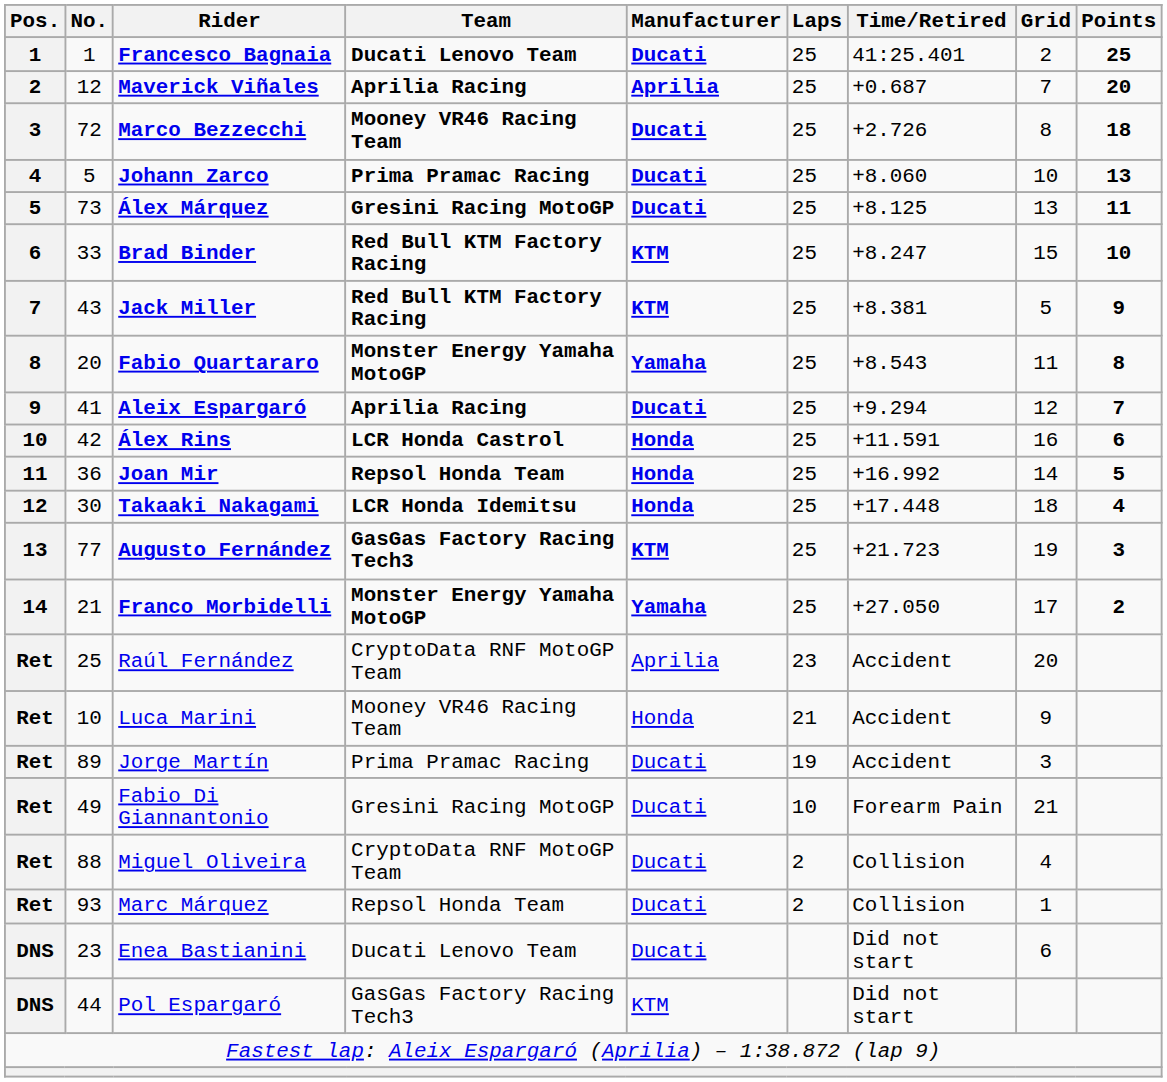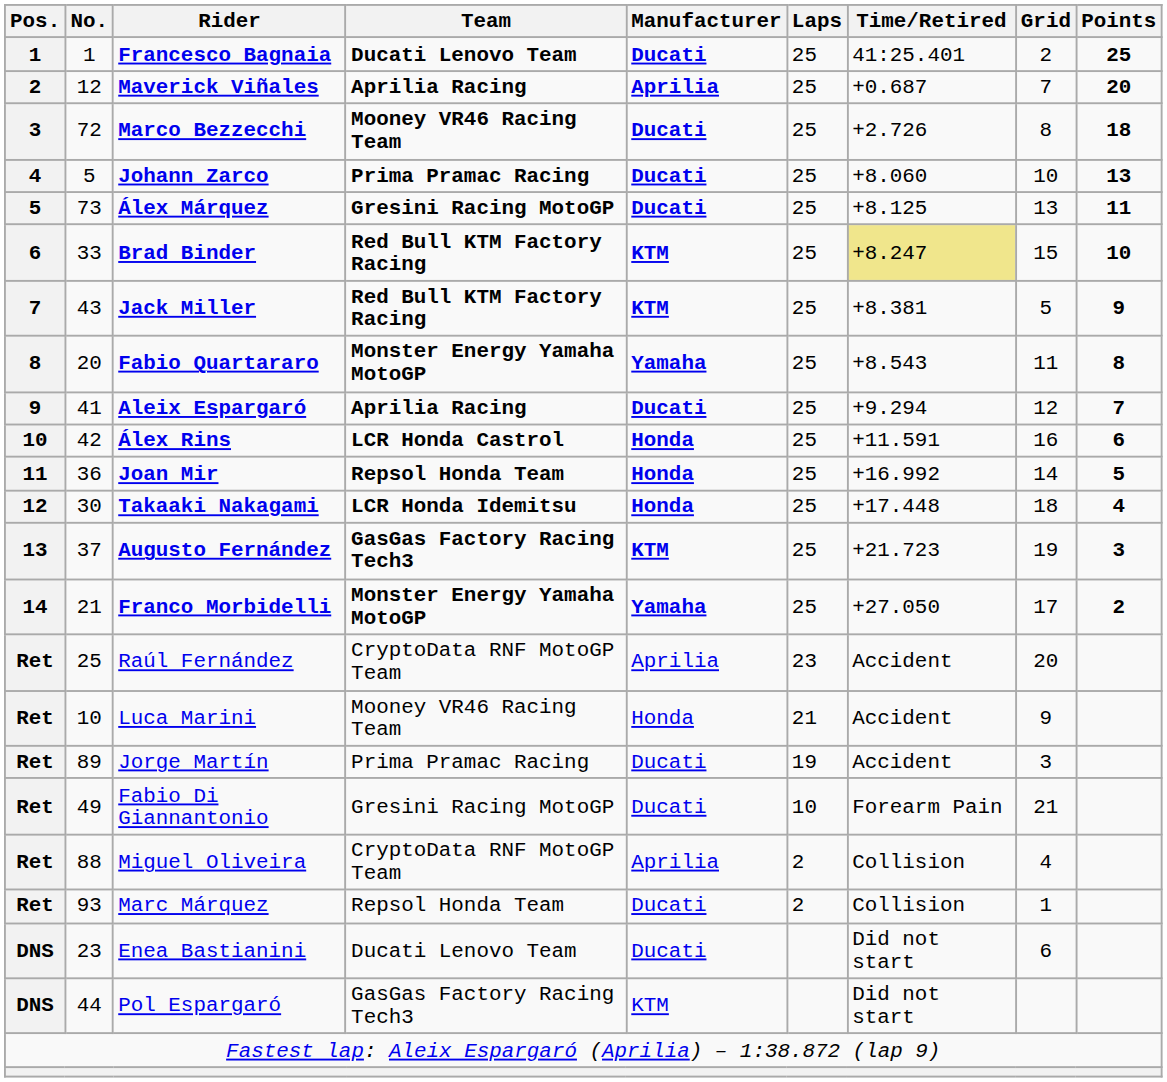 <table class="wikitable" style="font-size: 85%;">
 <tr>
 <th>Pos.</th>
 <th>No.</th>
 <th>Rider</th>
 <th>Team</th>
 <th>Manufacturer</th>
 <th>Laps</th>
 <th>Time/Retired</th>
 <th>Grid</th>
 <th>Points</th>
 </tr>
 <tr>
 <th scope="row">1</th>
 <td align="center">1</td>
 <td> <strong><a href='#'>Francesco Bagnaia</a></strong></td>
 <td><strong>Ducati Lenovo Team</strong></td>
 <td><strong><a href='#'>Ducati</a></strong></td>
 <td>25</td>
 <td>41:25.401</td>
 <td align="center">2</td>
 <td align="center"><strong>25</strong></td>
 </tr>
 <tr>
 <th scope="row">2</th>
 <td align="center">12</td>
 <td> <strong><a href='#'>Maverick Viñales</a></strong></td>
 <td><strong>Aprilia Racing</strong></td>
 <td><strong><a href='#'>Aprilia</a></strong></td>
 <td>25</td>
 <td>+0.687</td>
 <td align="center">7</td>
 <td align="center"><strong>20</strong></td>
 </tr>
 <tr>
 <th scope="row">3</th>
 <td align="center">72</td>
 <td> <strong><a href='#'>Marco Bezzecchi</a></strong></td>
 <td><strong>Mooney VR46 Racing Team</strong></td>
 <td><strong><a href='#'>Ducati</a></strong></td>
 <td>25</td>
 <td>+2.726</td>
 <td align="center">8</td>
 <td align="center"><strong>18</strong></td>
 </tr>
 <tr>
 <th scope="row">4</th>
 <td align="center">5</td>
 <td> <strong><a href='#'>Johann Zarco</a></strong></td>
 <td><strong>Prima Pramac Racing</strong></td>
 <td><strong><a href='#'>Ducati</a></strong></td>
 <td>25</td>
 <td>+8.060</td>
 <td align="center">10</td>
 <td align="center"><strong>13</strong></td>
 </tr>
 <tr>
 <th scope="row">5</th>
 <td align="center">73</td>
 <td> <strong><a href='#'>Álex Márquez</a></strong></td>
 <td><strong>Gresini Racing MotoGP</strong></td>
 <td><strong><a href='#'>Ducati</a></strong></td>
 <td>25</td>
 <td>+8.125</td>
 <td align="center">13</td>
 <td align="center"><strong>11</strong></td>
 </tr>
 <tr>
 <th scope="row">6</th>
 <td align="center">33</td>
 <td> <strong><a href='#'>Brad Binder</a></strong></td>
 <td><strong>Red Bull KTM Factory Racing</strong></td>
 <td><strong><a href='#'>KTM</a></strong></td>
 <td>25</td>
-<td>+8.247</td>
+<td style="background: khaki;">+8.247</td>
 <td align="center">15</td>
 <td align="center"><strong>10</strong></td>
 </tr>
 <tr>
 <th scope="row">7</th>
 <td align="center">43</td>
 <td> <strong><a href='#'>Jack Miller</a></strong></td>
 <td><strong>Red Bull KTM Factory Racing</strong></td>
 <td><strong><a href='#'>KTM</a></strong></td>
 <td>25</td>
 <td>+8.381</td>
 <td align="center">5</td>
 <td align="center"><strong>9</strong></td>
 </tr>
 <tr>
 <th scope="row">8</th>
 <td align="center">20</td>
 <td> <strong><a href='#'>Fabio Quartararo</a></strong></td>
 <td><strong>Monster Energy Yamaha MotoGP</strong></td>
 <td><strong><a href='#'>Yamaha</a></strong></td>
 <td>25</td>
 <td>+8.543</td>
 <td align="center">11</td>
 <td align="center"><strong>8</strong></td>
 </tr>
 <tr>
 <th scope="row">9</th>
 <td align="center">41</td>
 <td> <strong><a href='#'>Aleix Espargaró</a></strong></td>
 <td><strong>Aprilia Racing</strong></td>
 <td><strong><a href='#'>Ducati</a></strong></td>
 <td>25</td>
 <td>+9.294</td>
 <td align="center">12</td>
 <td align="center"><strong>7</strong></td>
 </tr>
 <tr>
 <th scope="row">10</th>
 <td align="center">42</td>
 <td> <strong><a href='#'>Álex Rins</a></strong></td>
 <td><strong>LCR Honda Castrol</strong></td>
 <td><strong><a href='#'>Honda</a></strong></td>
 <td>25</td>
 <td>+11.591</td>
 <td align="center">16</td>
 <td align="center"><strong>6</strong></td>
 </tr>
 <tr>
 <th scope="row">11</th>
 <td align="center">36</td>
 <td> <strong><a href='#'>Joan Mir</a></strong></td>
 <td><strong>Repsol Honda Team</strong></td>
 <td><strong><a href='#'>Honda</a></strong></td>
 <td>25</td>
 <td>+16.992</td>
 <td align="center">14</td>
 <td align="center"><strong>5</strong></td>
 </tr>
 <tr>
 <th scope="row">12</th>
 <td align="center">30</td>
 <td> <strong><a href='#'>Takaaki Nakagami</a></strong></td>
 <td><strong>LCR Honda Idemitsu</strong></td>
 <td><strong><a href='#'>Honda</a></strong></td>
 <td>25</td>
 <td>+17.448</td>
 <td align="center">18</td>
 <td align="center"><strong>4</strong></td>
 </tr>
 <tr>
 <th scope="row">13</th>
-<td align="center">77</td>
+<td align="center">37</td>
 <td> <strong><a href='#'>Augusto Fernández</a></strong></td>
 <td><strong>GasGas Factory Racing Tech3</strong></td>
 <td><strong><a href='#'>KTM</a></strong></td>
 <td>25</td>
 <td>+21.723</td>
 <td align="center">19</td>
 <td align="center"><strong>3</strong></td>
 </tr>
 <tr>
 <th scope="row">14</th>
 <td align="center">21</td>
 <td> <strong><a href='#'>Franco Morbidelli</a></strong></td>
 <td><strong>Monster Energy Yamaha MotoGP</strong></td>
 <td><strong><a href='#'>Yamaha</a></strong></td>
 <td>25</td>
 <td>+27.050</td>
 <td align="center">17</td>
 <td align="center"><strong>2</strong></td>
 </tr>
 <tr>
 <th scope="row">Ret</th>
 <td align="center">25</td>
 <td> <a href='#'>Raúl Fernández</a></td>
 <td>CryptoData RNF MotoGP Team</td>
 <td><a href='#'>Aprilia</a></td>
 <td>23</td>
 <td>Accident</td>
 <td align="center">20</td>
 <td align="center"></td>
 </tr>
 <tr>
 <th scope="row">Ret</th>
 <td align="center">10</td>
 <td> <a href='#'>Luca Marini</a></td>
 <td>Mooney VR46 Racing Team</td>
 <td><a href='#'>Honda</a></td>
 <td>21</td>
 <td>Accident</td>
 <td align="center">9</td>
 <td></td>
 </tr>
 <tr>
 <th scope="row">Ret</th>
 <td align="center">89</td>
 <td> <a href='#'>Jorge Martín</a></td>
 <td>Prima Pramac Racing</td>
 <td><a href='#'>Ducati</a></td>
 <td>19</td>
 <td>Accident</td>
 <td align="center">3</td>
 <td align="center"></td>
 </tr>
 <tr>
 <th scope="row">Ret</th>
 <td align="center">49</td>
 <td> <a href='#'>Fabio Di Giannantonio</a></td>
 <td>Gresini Racing MotoGP</td>
 <td><a href='#'>Ducati</a></td>
 <td>10</td>
 <td>Forearm Pain</td>
 <td align="center">21</td>
 <td></td>
 </tr>
 <tr>
 <th scope="row">Ret</th>
 <td align="center">88</td>
 <td> <a href='#'>Miguel Oliveira</a></td>
 <td>CryptoData RNF MotoGP Team</td>
-<td><a href='#'>Ducati</a></td>
+<td><a href='#'>Aprilia</a></td>
 <td>2</td>
 <td>Collision</td>
 <td align="center">4</td>
 <td align="center"></td>
 </tr>
 <tr>
 <th scope="row">Ret</th>
 <td align="center">93</td>
 <td> <a href='#'>Marc Márquez</a></td>
 <td>Repsol Honda Team</td>
 <td><a href='#'>Ducati</a></td>
 <td>2</td>
 <td>Collision</td>
 <td align="center">1</td>
 <td align="center"></td>
 </tr>
 <tr>
 <th scope="row">DNS</th>
 <td align="center">23</td>
 <td> <a href='#'>Enea Bastianini</a></td>
 <td>Ducati Lenovo Team</td>
 <td><a href='#'>Ducati</a></td>
 <td></td>
 <td>Did not start</td>
 <td align="center">6</td>
 <td></td>
 </tr>
 <tr>
 <th scope="row">DNS</th>
 <td align="center">44</td>
 <td> <a href='#'>Pol Espargaró</a></td>
 <td>GasGas Factory Racing Tech3</td>
 <td><a href='#'>KTM</a></td>
 <td></td>
 <td>Did not start</td>
 <td align="center"></td>
 <td align="center"></td>
 </tr>
 <tr class="sortbottom">
 <td colspan="9" style="text-align:center"><em><a href='#'>Fastest lap</a>:  <a href='#'>Aleix Espargaró</a> (<a href='#'>Aprilia</a>) – 1:38.872 (lap 9)</em></td>
 </tr>
 <tr>
 <th colspan=9></th>
 </tr>
 </table>
